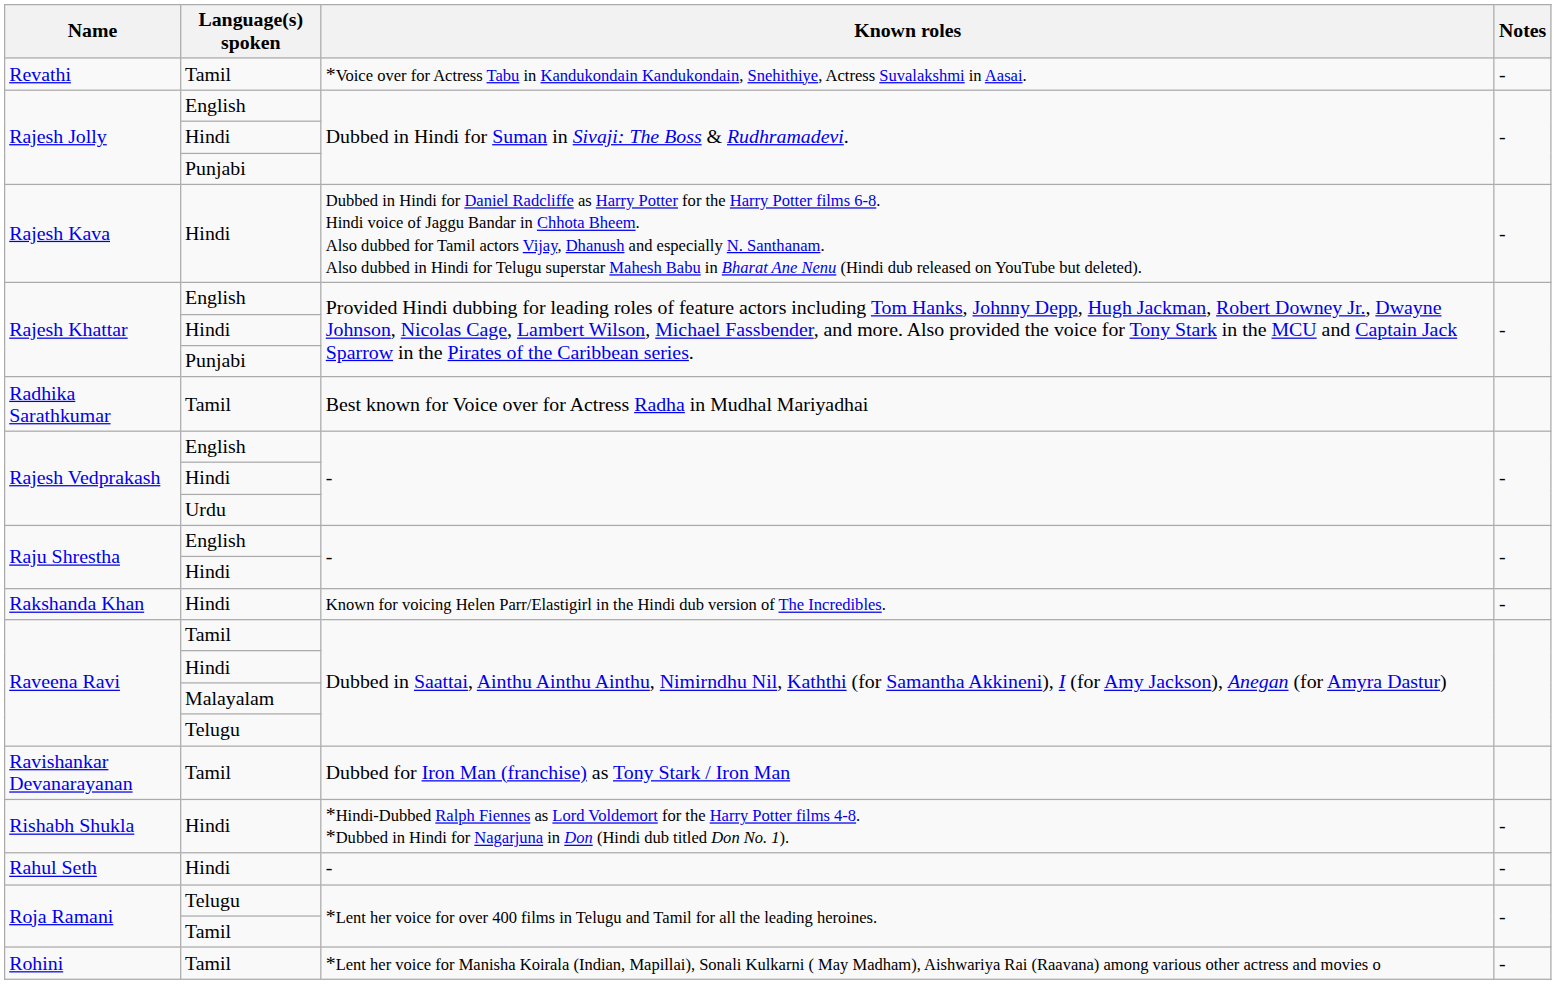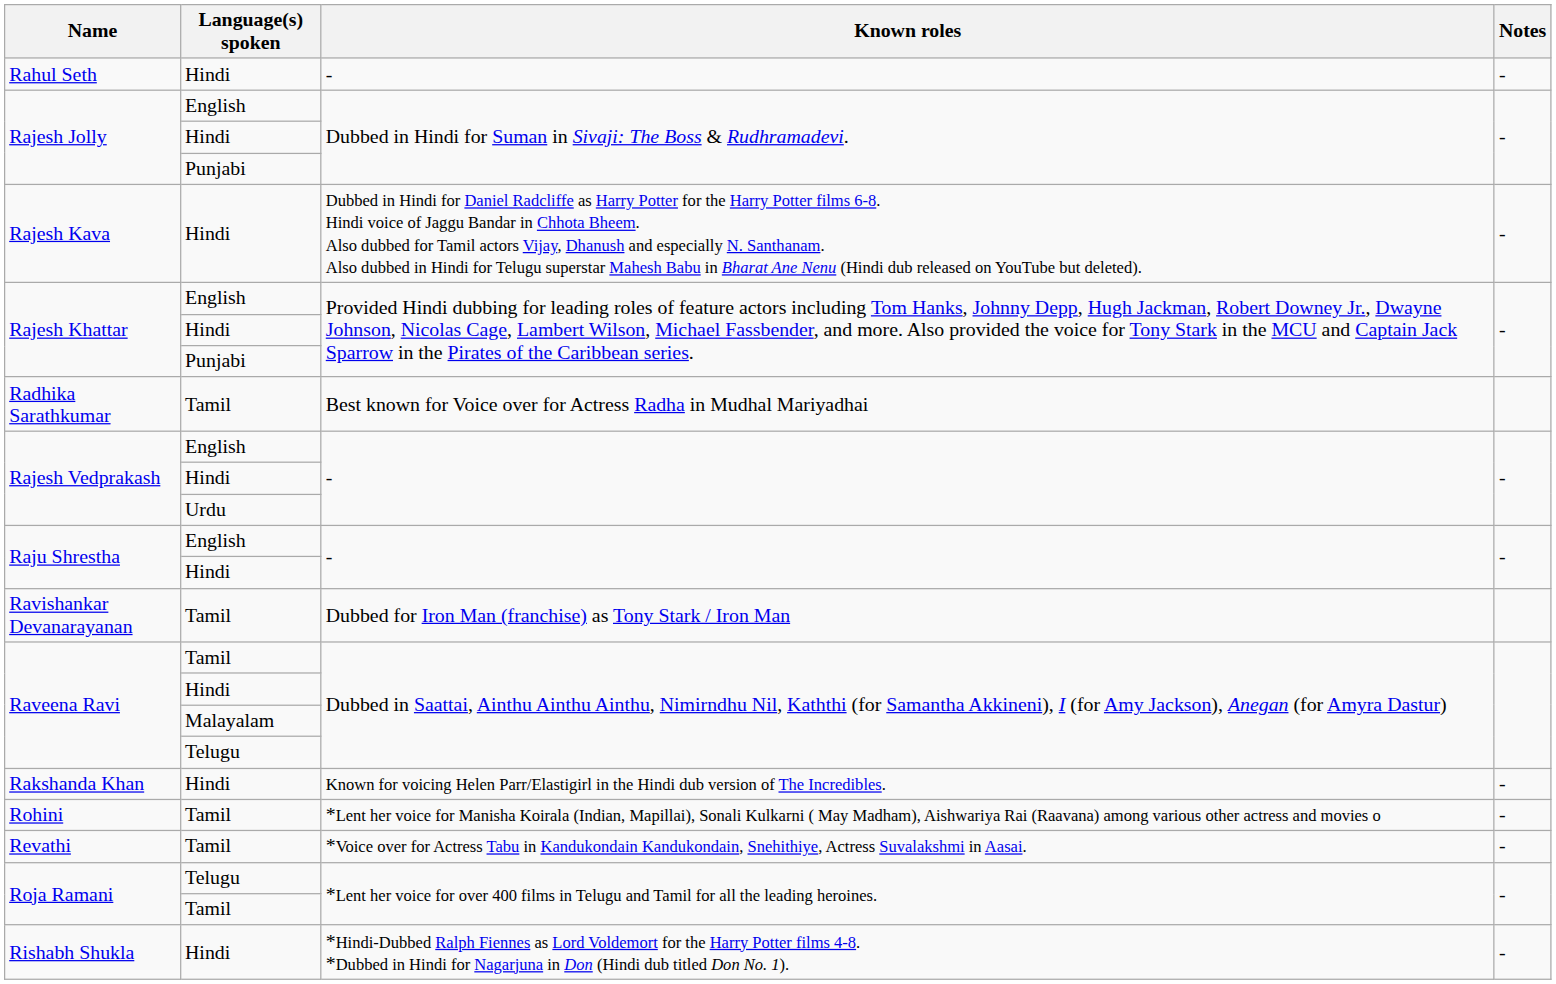 <table class="wikitable sortable">
 <tr>
 <th>Name</th>
 <th>Language(s) spoken</th>
 <th>Known roles</th>
 <th>Notes</th>
 </tr>
 <tr>
-<td><a href='#'>Revathi</a></td>
-<td>Tamil</td>
-<td>*<small>Voice over for Actress <a href='#'>Tabu</a> in <a href='#'>Kandukondain Kandukondain</a>, <a href='#'>Snehithiye</a>, Actress <a href='#'>Suvalakshmi</a> in <a href='#'>Aasai</a>.</small></td>
+<td><a href='#'>Rahul Seth</a></td>
+<td>Hindi</td>
+<td>-</td>
 <td>-</td>
 </tr>
 <tr>
 <td rowspan="3"><a href='#'>Rajesh Jolly</a></td>
 <td>English</td>
 <td rowspan="3">Dubbed in Hindi for <a href='#'>Suman</a> in <em><a href='#'>Sivaji: The Boss</a></em> & <em><a href='#'>Rudhramadevi</a></em>.</td>
 <td rowspan="3">-</td>
 </tr>
 <tr>
 <td>Hindi</td>
 </tr>
 <tr>
 <td>Punjabi</td>
 </tr>
 <tr>
 <td><a href='#'>Rajesh Kava</a></td>
 <td>Hindi</td>
 <td><small>Dubbed in Hindi for <a href='#'>Daniel Radcliffe</a> as <a href='#'>Harry Potter</a> for the <a href='#'>Harry Potter films 6-8</a>.<br>Hindi voice of Jaggu Bandar in <a href='#'>Chhota Bheem</a>.<br>Also dubbed for Tamil actors <a href='#'>Vijay</a>, <a href='#'>Dhanush</a> and especially <a href='#'>N. Santhanam</a>.<br>Also dubbed in Hindi for Telugu superstar <a href='#'>Mahesh Babu</a> in <em><a href='#'>Bharat Ane Nenu</a></em> (Hindi dub released on YouTube but deleted).</small></td>
 <td>-</td>
 </tr>
 <tr>
 <td rowspan="3"><a href='#'>Rajesh Khattar</a></td>
 <td>English</td>
 <td rowspan="3">Provided Hindi dubbing for leading roles of feature actors including <a href='#'>Tom Hanks</a>, <a href='#'>Johnny Depp</a>, <a href='#'>Hugh Jackman</a>, <a href='#'>Robert Downey Jr.</a>, <a href='#'>Dwayne Johnson</a>, <a href='#'>Nicolas Cage</a>, <a href='#'>Lambert Wilson</a>, <a href='#'>Michael Fassbender</a>, and more. Also provided the voice for <a href='#'>Tony Stark</a> in the <a href='#'>MCU</a> and <a href='#'>Captain Jack Sparrow</a> in the <a href='#'>Pirates of the Caribbean series</a>.</td>
 <td rowspan="3">-</td>
 </tr>
 <tr>
 <td>Hindi</td>
 </tr>
 <tr>
 <td>Punjabi</td>
 </tr>
 <tr>
 <td><a href='#'>Radhika Sarathkumar</a></td>
 <td>Tamil</td>
 <td>Best known for Voice over for Actress <a href='#'>Radha</a> in Mudhal Mariyadhai</td>
 <td></td>
 </tr>
 <tr>
 <td rowspan="3"><a href='#'>Rajesh Vedprakash</a></td>
 <td>English</td>
 <td rowspan="3">-</td>
 <td rowspan="3">-</td>
 </tr>
 <tr>
 <td>Hindi</td>
 </tr>
 <tr>
 <td>Urdu</td>
 </tr>
 <tr>
 <td rowspan="2"><a href='#'>Raju Shrestha</a></td>
 <td>English</td>
 <td rowspan="2">-</td>
 <td rowspan="2">-</td>
 </tr>
 <tr>
 <td>Hindi</td>
 </tr>
 <tr>
-<td><a href='#'>Rakshanda Khan</a></td>
-<td>Hindi</td>
-<td><small>Known for voicing Helen Parr/Elastigirl in the Hindi dub version of <a href='#'>The Incredibles</a>.</small></td>
-<td>-</td>
+<td><a href='#'>Ravishankar Devanarayanan</a></td>
+<td>Tamil</td>
+<td>Dubbed for <a href='#'>Iron Man (franchise)</a> as <a href='#'>Tony Stark / Iron Man</a></td>
+<td></td>
 </tr>
 <tr>
 <td rowspan="4"><a href='#'>Raveena Ravi</a></td>
 <td>Tamil</td>
 <td rowspan="4">Dubbed in <a href='#'>Saattai</a>, <a href='#'>Ainthu Ainthu Ainthu</a>, <a href='#'>Nimirndhu Nil</a>, <a href='#'>Kaththi</a> (for <a href='#'>Samantha Akkineni</a>), <em><a href='#'>I</a></em> (for <a href='#'>Amy Jackson</a>), <em><a href='#'>Anegan</a></em> (for <a href='#'>Amyra Dastur</a>)</td>
 <td rowspan="4"></td>
 </tr>
 <tr>
 <td>Hindi</td>
 </tr>
 <tr>
 <td>Malayalam</td>
 </tr>
 <tr>
 <td>Telugu</td>
 </tr>
 <tr>
-<td><a href='#'>Ravishankar Devanarayanan</a></td>
-<td>Tamil</td>
-<td>Dubbed for <a href='#'>Iron Man (franchise)</a> as <a href='#'>Tony Stark / Iron Man</a></td>
-<td></td>
-</tr>
-<tr>
-<td><a href='#'>Rishabh Shukla</a></td>
+<td><a href='#'>Rakshanda Khan</a></td>
 <td>Hindi</td>
-<td>*<small>Hindi-Dubbed <a href='#'>Ralph Fiennes</a> as <a href='#'>Lord Voldemort</a> for the <a href='#'>Harry Potter films 4-8</a>.</small><br>*<small>Dubbed in Hindi for <a href='#'>Nagarjuna</a> in <em><a href='#'>Don</a></em> (Hindi dub titled <em>Don No. 1</em>).</small></td>
+<td><small>Known for voicing Helen Parr/Elastigirl in the Hindi dub version of <a href='#'>The Incredibles</a>.</small></td>
 <td>-</td>
 </tr>
 <tr>
-<td><a href='#'>Rahul Seth</a></td>
-<td>Hindi</td>
+<td><a href='#'>Rohini</a></td>
+<td>Tamil</td>
+<td>*<small>Lent her voice for Manisha Koirala (Indian, Mapillai), Sonali Kulkarni ( May Madham), Aishwariya Rai (Raavana) among various other actress and movies o</small></td>
 <td>-</td>
+</tr>
+<tr>
+<td><a href='#'>Revathi</a></td>
+<td>Tamil</td>
+<td>*<small>Voice over for Actress <a href='#'>Tabu</a> in <a href='#'>Kandukondain Kandukondain</a>, <a href='#'>Snehithiye</a>, Actress <a href='#'>Suvalakshmi</a> in <a href='#'>Aasai</a>.</small></td>
 <td>-</td>
 </tr>
 <tr>
 <td rowspan="2"><a href='#'>Roja Ramani</a></td>
 <td>Telugu</td>
 <td rowspan="2">*<small>Lent her voice for over 400 films in Telugu and Tamil for all the leading heroines.</small></td>
 <td rowspan="2">-</td>
 </tr>
 <tr>
 <td>Tamil</td>
 </tr>
 <tr>
-<td><a href='#'>Rohini</a></td>
-<td>Tamil</td>
-<td>*<small>Lent her voice for Manisha Koirala (Indian, Mapillai), Sonali Kulkarni ( May Madham), Aishwariya Rai (Raavana) among various other actress and movies o</small></td>
+<td><a href='#'>Rishabh Shukla</a></td>
+<td>Hindi</td>
+<td>*<small>Hindi-Dubbed <a href='#'>Ralph Fiennes</a> as <a href='#'>Lord Voldemort</a> for the <a href='#'>Harry Potter films 4-8</a>.</small><br>*<small>Dubbed in Hindi for <a href='#'>Nagarjuna</a> in <em><a href='#'>Don</a></em> (Hindi dub titled <em>Don No. 1</em>).</small></td>
 <td>-</td>
 </tr>
 </table>
